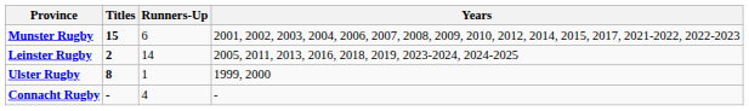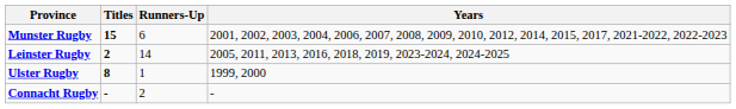 <table class="wikitable sortable">
 <tr>
 <th>Province</th>
 <th>Titles</th>
 <th>Runners-Up</th>
 <th>Years</th>
 </tr>
 <tr>
 <td><strong><a href='#'>Munster Rugby</a></strong></td>
 <td><strong>15</strong></td>
 <td>6</td>
 <td>2001, 2002, 2003, 2004, 2006, 2007, 2008, 2009, 2010, 2012, 2014, 2015, 2017, 2021-2022, 2022-2023</td>
 </tr>
 <tr>
 <td><strong><a href='#'>Leinster Rugby</a></strong></td>
 <td><strong>2</strong></td>
 <td>14</td>
 <td>2005, 2011, 2013, 2016, 2018, 2019, 2023-2024, 2024-2025</td>
 </tr>
 <tr>
 <td><strong><a href='#'>Ulster Rugby</a></strong></td>
 <td><strong>8</strong></td>
 <td>1</td>
 <td>1999, 2000</td>
 </tr>
 <tr>
 <td><strong><a href='#'>Connacht Rugby</a></strong></td>
 <td><strong>-</strong></td>
-<td>4</td>
+<td>2</td>
 <td>-</td>
 </tr>
 </table>
